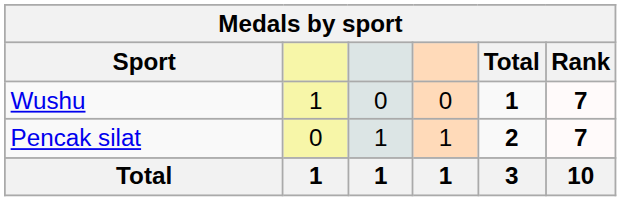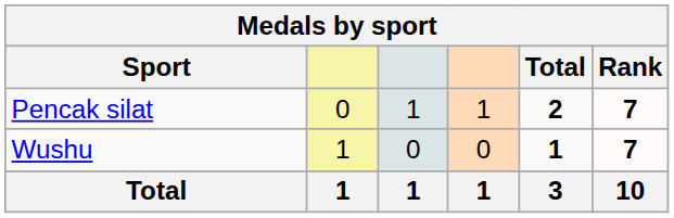 <table class="wikitable" style=font-size:85%;float:center;text-align:center>
 <tr>
 <th colspan=6><strong>Medals by sport</strong></th>
 </tr>
 <tr>
 <th width=150>Sport</th>
 <th scope="col" width=30 style="background:#F7F6A8;"></th>
 <th scope="col" width=30 style="background:#DCE5E5;"></th>
 <th scope="col" width=30 style="background:#FFDAB9;"></th>
 <th width=30>Total</th>
 <th width=30>Rank</th>
 </tr>
 <tr>
+<td align=left><a href='#'>Pencak silat</a></td>
+<td style="background:#F7F6A8;">0</td>
+<td style="background:#DCE5E5;">1</td>
+<td style="background:#FFDAB9;">1</td>
+<td><strong>2</strong></td>
+<td style="background:#FFFAFA;"><strong>7</strong></td>
+</tr>
+<tr>
 <td align=left><a href='#'>Wushu</a></td>
 <td style="background:#F7F6A8;">1</td>
 <td style="background:#DCE5E5;">0</td>
 <td style="background:#FFDAB9;">0</td>
 <td><strong>1</strong></td>
-<td style="background:#FFFAFA;"><strong>7</strong></td>
-</tr>
-<tr>
-<td align=left><a href='#'>Pencak silat</a></td>
-<td style="background:#F7F6A8;">0</td>
-<td style="background:#DCE5E5;">1</td>
-<td style="background:#FFDAB9;">1</td>
-<td><strong>2</strong></td>
 <td style="background:#FFFAFA;"><strong>7</strong></td>
 </tr>
 <tr class="sortbottom">
 <th>Total</th>
 <th>1</th>
 <th>1</th>
 <th>1</th>
 <th>3</th>
 <th>10</th>
 </tr>
 </table>
